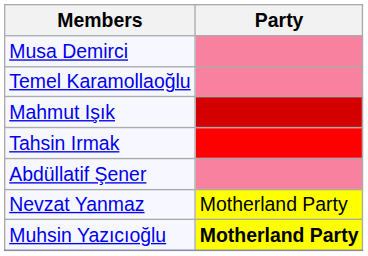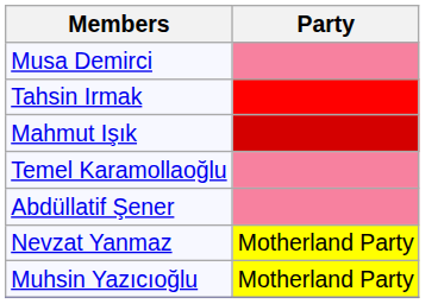 <table class=wikitable style="border:1px solid #8888aa; background-color:#f7f8ff; padding:0px; font-size:90%;">
 <tr>
 <th>Members</th>
 <th>Party</th>
 </tr>
 <tr>
 <td><a href='#'>Musa Demirci</a></td>
 <td style="background: #F7819F"></td>
 </tr>
 <tr>
-<td><a href='#'>Temel Karamollaoğlu</a></td>
-<td style="background: #F7819F"></td>
+<td><a href='#'>Tahsin Irmak</a></td>
+<td style="background: #ff0000"></td>
 </tr>
 <tr>
 <td><a href='#'>Mahmut Işık</a></td>
 <td style="background: #d40000"></td>
 </tr>
 <tr>
-<td><a href='#'>Tahsin Irmak</a></td>
-<td style="background: #ff0000"></td>
+<td><a href='#'>Temel Karamollaoğlu</a></td>
+<td style="background: #F7819F"></td>
 </tr>
 <tr>
 <td><a href='#'>Abdüllatif Şener</a></td>
 <td style="background: #F7819F"></td>
 </tr>
 <tr>
 <td><a href='#'>Nevzat Yanmaz</a></td>
 <td style="background: #ffff00">Motherland Party</td>
 </tr>
 <tr>
 <td><a href='#'>Muhsin Yazıcıoğlu</a></td>
-<td style="background: #ffff00"><strong>Motherland Party</strong></td>
+<td style="background: #ffff00">Motherland Party</td>
 </tr>
 <tr>
 </tr>
 </table>
